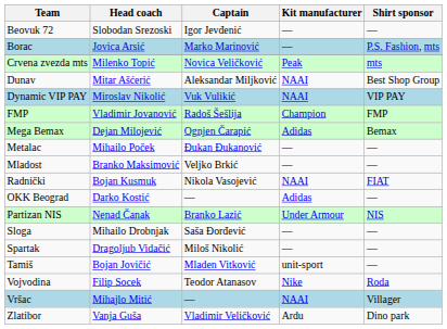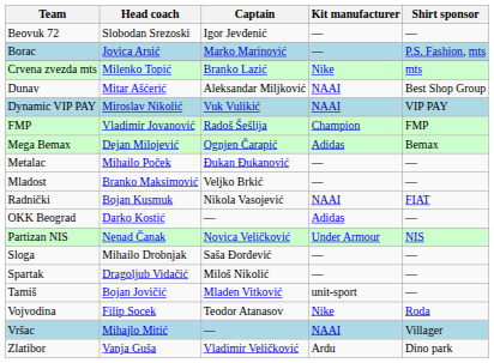 <table class="wikitable">
 <tr>
 <th>Team</th>
 <th>Head coach</th>
 <th>Captain</th>
 <th>Kit manufacturer</th>
 <th>Shirt sponsor</th>
 </tr>
 <tr>
 <td>Beovuk 72</td>
 <td> Slobodan Srezoski</td>
 <td> Igor Jevđenić</td>
 <td>—</td>
 <td>—</td>
 </tr>
 <tr bgcolor=lightblue>
 <td>Borac</td>
 <td> <a href='#'>Jovica Arsić</a></td>
 <td> <a href='#'>Marko Marinović</a></td>
 <td>—</td>
 <td><a href='#'>P.S. Fashion</a>, <a href='#'>mts</a></td>
 </tr>
 <tr>
 </tr>
 <tr bgcolor=ccffcc>
 <td>Crvena zvezda mts</td>
 <td> <a href='#'>Milenko Topić</a></td>
-<td> <a href='#'>Novica Veličković</a></td>
-<td><a href='#'>Peak</a></td>
+<td> <a href='#'>Branko Lazić</a></td>
+<td><a href='#'>Nike</a></td>
 <td><a href='#'>mts</a></td>
 </tr>
 <tr>
 <td>Dunav</td>
 <td> <a href='#'>Mitar Ašćerić</a></td>
 <td> Aleksandar Miljković</td>
 <td><a href='#'>NAAI</a></td>
 <td>Best Shop Group</td>
 </tr>
 <tr bgcolor=lightblue>
 <td>Dynamic VIP PAY</td>
 <td> <a href='#'>Miroslav Nikolić</a></td>
 <td> <a href='#'>Vuk Vulikić</a></td>
 <td><a href='#'>NAAI</a></td>
 <td>VIP PAY</td>
 </tr>
 <tr bgcolor=ccffcc>
 <td>FMP</td>
 <td> <a href='#'>Vladimir Jovanović</a></td>
 <td>  <a href='#'>Radoš Šešlija</a></td>
 <td><a href='#'>Champion</a></td>
 <td>FMP</td>
 </tr>
 <tr bgcolor=ccffcc>
 <td>Mega Bemax</td>
 <td> <a href='#'>Dejan Milojević</a></td>
 <td> <a href='#'>Ognjen Čarapić</a></td>
 <td><a href='#'>Adidas</a></td>
 <td>Bemax</td>
 </tr>
 <tr>
 <td>Metalac</td>
 <td> <a href='#'>Mihailo Poček</a></td>
 <td> <a href='#'>Đukan Đukanović</a></td>
 <td>—</td>
 <td>—</td>
 </tr>
 <tr>
 <td>Mladost</td>
 <td> <a href='#'>Branko Maksimović</a></td>
 <td> Veljko Brkić</td>
 <td>—</td>
 <td>—</td>
 </tr>
 <tr>
 <td>Radnički</td>
 <td> <a href='#'>Bojan Kusmuk</a></td>
 <td> Nikola Vasojević</td>
 <td><a href='#'>NAAI</a></td>
 <td><a href='#'>FIAT</a></td>
 </tr>
 <tr>
 <td>OKK Beograd</td>
 <td> <a href='#'>Darko Kostić</a></td>
 <td>—</td>
 <td><a href='#'>Adidas</a></td>
 <td>—</td>
 </tr>
 <tr bgcolor=ccffcc>
 <td>Partizan NIS</td>
 <td> <a href='#'>Nenad Čanak</a></td>
-<td> <a href='#'>Branko Lazić</a></td>
+<td> <a href='#'>Novica Veličković</a></td>
 <td><a href='#'>Under Armour</a></td>
 <td><a href='#'>NIS</a></td>
 </tr>
 <tr>
 <td>Sloga</td>
 <td> Mihailo Drobnjak</td>
 <td> Saša Đorđević</td>
 <td>—</td>
 <td>—</td>
 </tr>
 <tr>
 <td>Spartak</td>
 <td> <a href='#'>Dragoljub Vidačić</a></td>
 <td> Miloš Nikolić</td>
 <td>—</td>
 <td>—</td>
 </tr>
 <tr>
 <td>Tamiš</td>
 <td> <a href='#'>Bojan Jovičić</a></td>
 <td> <a href='#'>Mladen Vitković</a></td>
 <td>unit-sport</td>
 <td>—</td>
 </tr>
 <tr>
 <td>Vojvodina</td>
 <td> <a href='#'>Filip Socek</a></td>
 <td> Teodor Atanasov</td>
 <td><a href='#'>Nike</a></td>
 <td><a href='#'>Roda</a></td>
 </tr>
 <tr bgcolor=lightblue>
 <td>Vršac</td>
 <td> <a href='#'>Mihajlo Mitić</a></td>
 <td>—</td>
 <td><a href='#'>NAAI</a></td>
 <td>Villager</td>
 </tr>
 <tr>
 <td>Zlatibor</td>
 <td> <a href='#'>Vanja Guša</a></td>
 <td> <a href='#'>Vladimir Veličković</a></td>
 <td>Ardu</td>
 <td>Dino park</td>
 </tr>
 </table>
